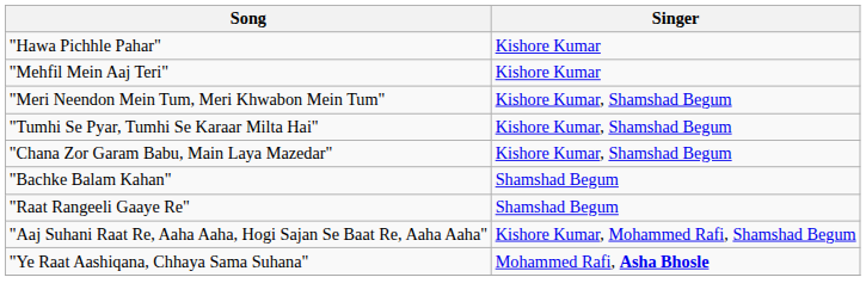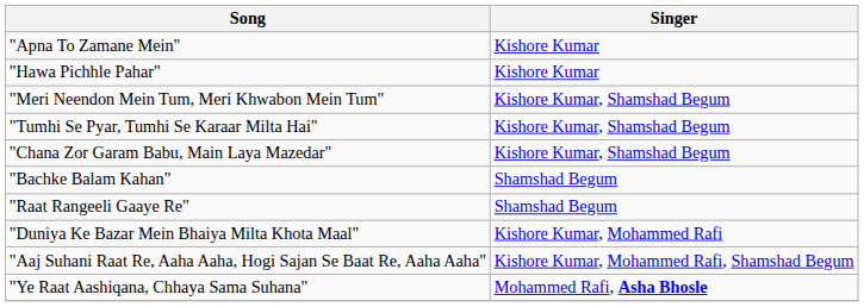 <table class="wikitable">
 <tr>
 <th>Song</th>
 <th>Singer</th>
 </tr>
 <tr>
-<td>"Hawa Pichhle Pahar"</td>
+<td>"Apna To Zamane Mein"</td>
 <td><a href='#'>Kishore Kumar</a></td>
 </tr>
 <tr>
-<td>"Mehfil Mein Aaj Teri"</td>
+<td>"Hawa Pichhle Pahar"</td>
 <td><a href='#'>Kishore Kumar</a></td>
 </tr>
 <tr>
 <td>"Meri Neendon Mein Tum, Meri Khwabon Mein Tum"</td>
 <td><a href='#'>Kishore Kumar</a>, <a href='#'>Shamshad Begum</a></td>
 </tr>
 <tr>
 <td>"Tumhi Se Pyar, Tumhi Se Karaar Milta Hai"</td>
 <td><a href='#'>Kishore Kumar</a>, <a href='#'>Shamshad Begum</a></td>
 </tr>
 <tr>
 <td>"Chana Zor Garam Babu, Main Laya Mazedar"</td>
 <td><a href='#'>Kishore Kumar</a>, <a href='#'>Shamshad Begum</a></td>
 </tr>
 <tr>
 <td>"Bachke Balam Kahan"</td>
 <td><a href='#'>Shamshad Begum</a></td>
 </tr>
 <tr>
 <td>"Raat Rangeeli Gaaye Re"</td>
 <td><a href='#'>Shamshad Begum</a></td>
 </tr>
 <tr>
+<td>"Duniya Ke Bazar Mein Bhaiya Milta Khota Maal"</td>
+<td><a href='#'>Kishore Kumar</a>, <a href='#'>Mohammed Rafi</a></td>
+</tr>
+<tr>
 <td>"Aaj Suhani Raat Re, Aaha Aaha, Hogi Sajan Se Baat Re, Aaha Aaha"</td>
 <td><a href='#'>Kishore Kumar</a>, <a href='#'>Mohammed Rafi</a>, <a href='#'>Shamshad Begum</a></td>
 </tr>
 <tr>
 <td>"Ye Raat Aashiqana, Chhaya Sama Suhana"</td>
 <td><a href='#'>Mohammed Rafi</a>, <strong><a href='#'>Asha Bhosle</a></strong></td>
 </tr>
 <tr>
 </tr>
 </table>
